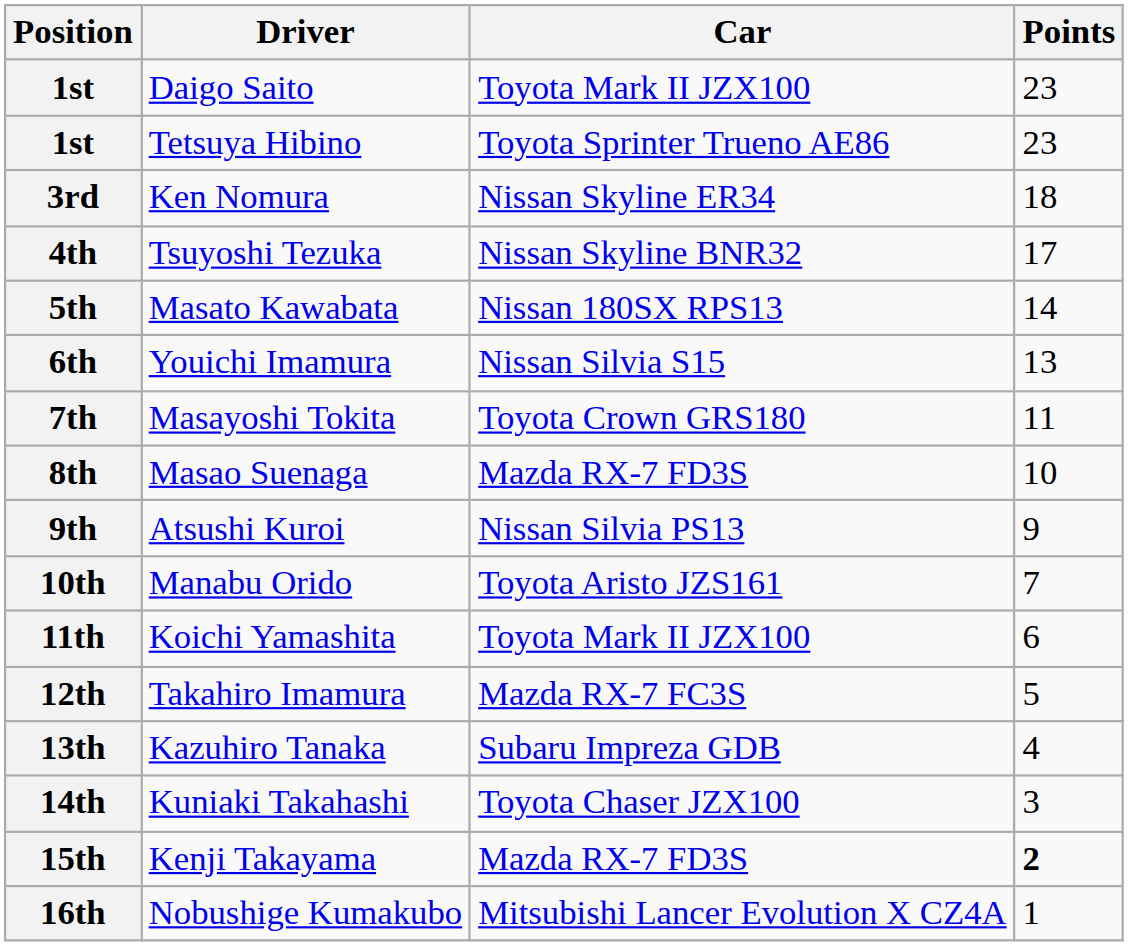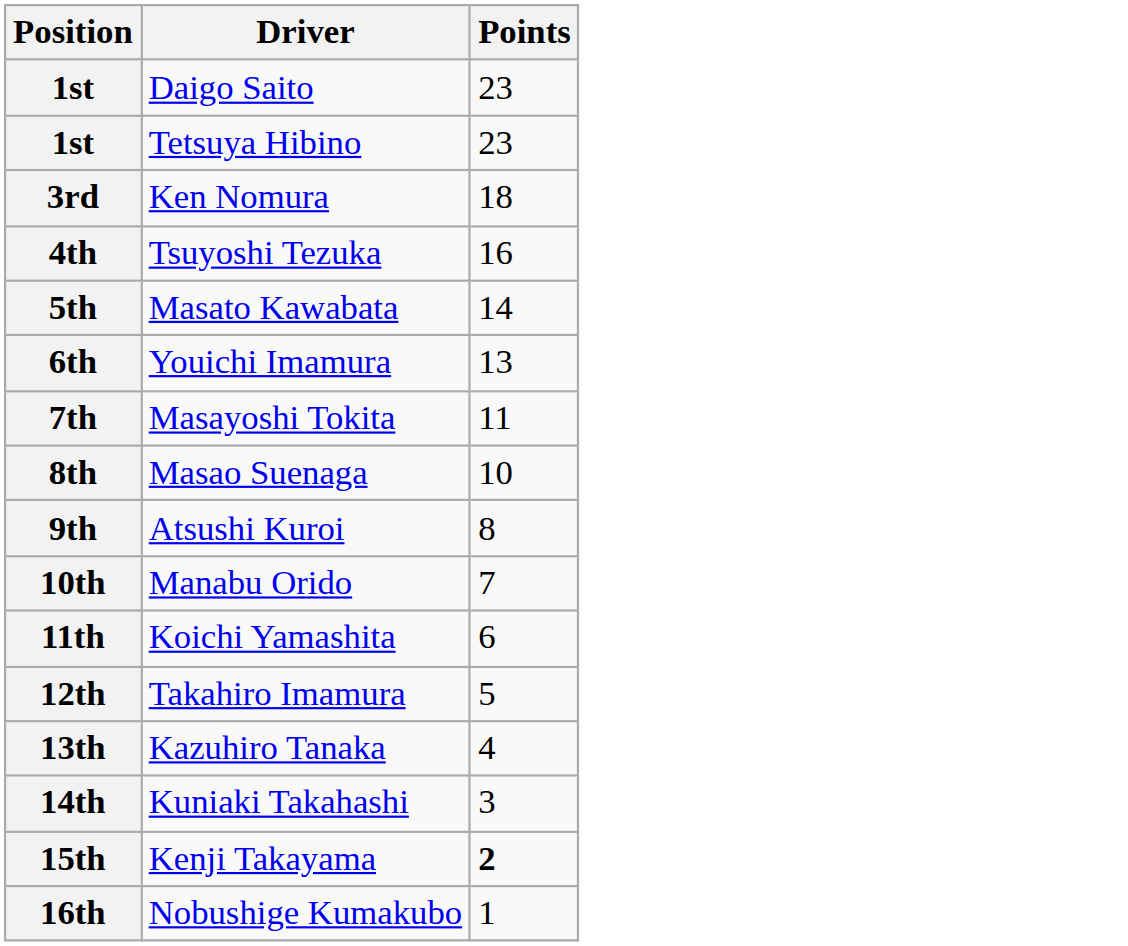 <table class="wikitable">
 <tr>
 <th>Position</th>
 <th>Driver</th>
-<th>Car</th>
 <th>Points</th>
 </tr>
 <tr>
 <th>1st</th>
 <td><a href='#'>Daigo Saito</a></td>
-<td><a href='#'>Toyota Mark II JZX100</a></td>
 <td>23</td>
 </tr>
 <tr>
 <th>1st</th>
 <td><a href='#'>Tetsuya Hibino</a></td>
-<td><a href='#'>Toyota Sprinter Trueno AE86</a></td>
 <td>23</td>
 </tr>
 <tr>
 <th>3rd</th>
 <td><a href='#'>Ken Nomura</a></td>
-<td><a href='#'>Nissan Skyline ER34</a></td>
 <td>18</td>
 </tr>
 <tr>
 <th>4th</th>
 <td><a href='#'>Tsuyoshi Tezuka</a></td>
-<td><a href='#'>Nissan Skyline BNR32</a></td>
-<td>17</td>
+<td>16</td>
 </tr>
 <tr>
 <th>5th</th>
 <td><a href='#'>Masato Kawabata</a></td>
-<td><a href='#'>Nissan 180SX RPS13</a></td>
 <td>14</td>
 </tr>
 <tr>
 <th>6th</th>
 <td><a href='#'>Youichi Imamura</a></td>
-<td><a href='#'>Nissan Silvia S15</a></td>
 <td>13</td>
 </tr>
 <tr>
 <th>7th</th>
 <td><a href='#'>Masayoshi Tokita</a></td>
-<td><a href='#'>Toyota Crown GRS180</a></td>
 <td>11</td>
 </tr>
 <tr>
 <th>8th</th>
 <td><a href='#'>Masao Suenaga</a></td>
-<td><a href='#'>Mazda RX-7 FD3S</a></td>
 <td>10</td>
 </tr>
 <tr>
 <th>9th</th>
 <td><a href='#'>Atsushi Kuroi</a></td>
-<td><a href='#'>Nissan Silvia PS13</a></td>
-<td>9</td>
+<td>8</td>
 </tr>
 <tr>
 <th>10th</th>
 <td><a href='#'>Manabu Orido</a></td>
-<td><a href='#'>Toyota Aristo JZS161</a></td>
 <td>7</td>
 </tr>
 <tr>
 <th>11th</th>
 <td><a href='#'>Koichi Yamashita</a></td>
-<td><a href='#'>Toyota Mark II JZX100</a></td>
 <td>6</td>
 </tr>
 <tr>
 <th>12th</th>
 <td><a href='#'>Takahiro Imamura</a></td>
-<td><a href='#'>Mazda RX-7 FC3S</a></td>
 <td>5</td>
 </tr>
 <tr>
 <th>13th</th>
 <td><a href='#'>Kazuhiro Tanaka</a></td>
-<td><a href='#'>Subaru Impreza GDB</a></td>
 <td>4</td>
 </tr>
 <tr>
 <th>14th</th>
 <td><a href='#'>Kuniaki Takahashi</a></td>
-<td><a href='#'>Toyota Chaser JZX100</a></td>
 <td>3</td>
 </tr>
 <tr>
 <th>15th</th>
 <td><a href='#'>Kenji Takayama</a></td>
-<td><a href='#'>Mazda RX-7 FD3S</a></td>
 <td><strong>2</strong></td>
 </tr>
 <tr>
 <th>16th</th>
 <td><a href='#'>Nobushige Kumakubo</a></td>
-<td><a href='#'>Mitsubishi Lancer Evolution X CZ4A</a></td>
 <td>1</td>
 </tr>
 </table>
